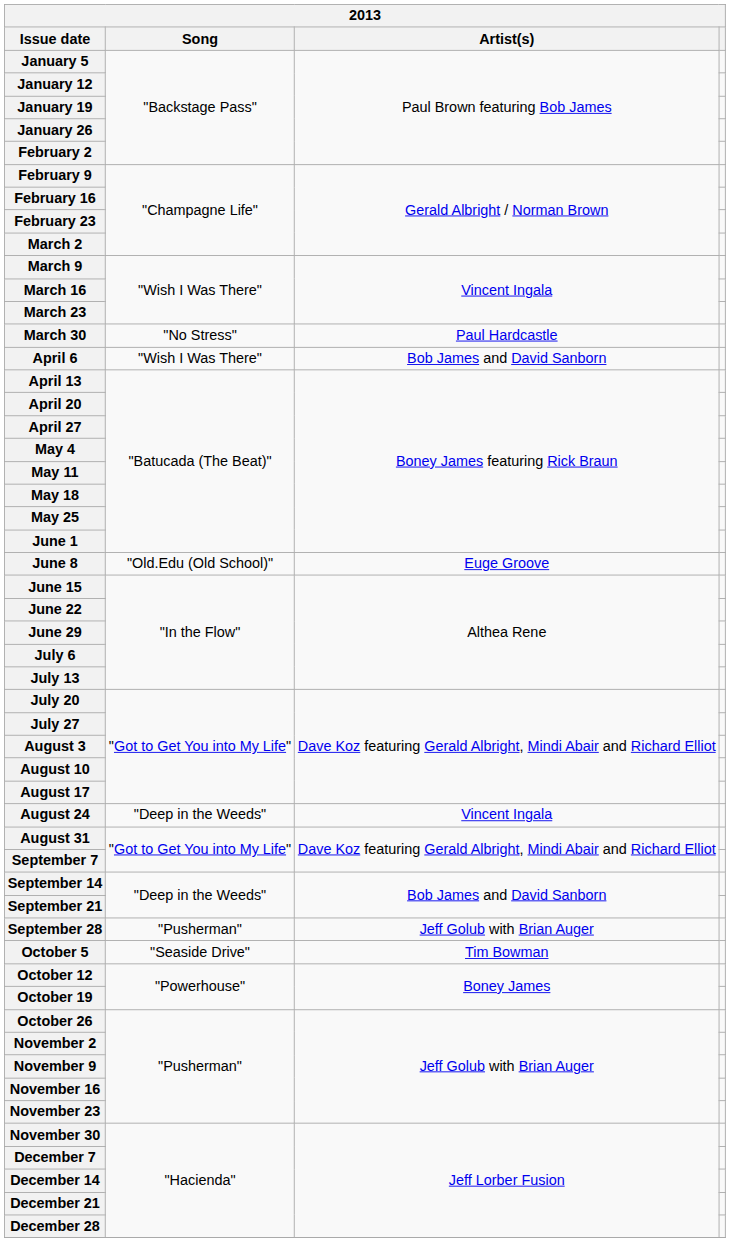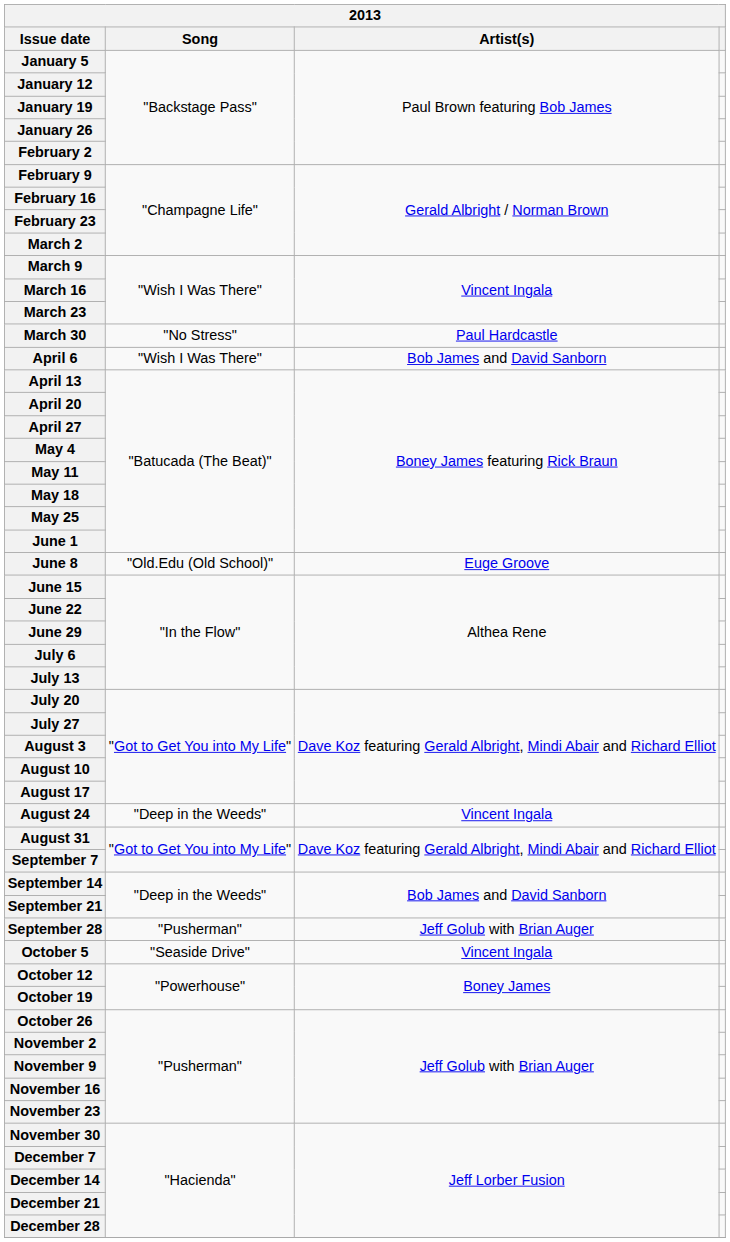 <table class="wikitable plainrowheaders" style="text-align: center;">
 <tr>
 <th colspan="5">2013</th>
 </tr>
 <tr>
 <th scope="col">Issue date</th>
 <th scope="col">Song</th>
 <th scope="col">Artist(s)</th>
 <th scope="col"></th>
 </tr>
 <tr>
 <th scope="row">January 5</th>
 <td rowspan="5">"Backstage Pass"</td>
 <td rowspan="5">Paul Brown featuring <a href='#'>Bob James</a></td>
 <td align="center"></td>
 </tr>
 <tr>
 <th scope="row">January 12</th>
 <td align="center"></td>
 </tr>
 <tr>
 <th scope="row">January 19</th>
 <td align="center"></td>
 </tr>
 <tr>
 <th scope="row">January 26</th>
 <td align="center"></td>
 </tr>
 <tr>
 <th scope="row">February 2</th>
 <td align="center"></td>
 </tr>
 <tr>
 <th scope="row">February 9</th>
 <td rowspan="4">"Champagne Life"</td>
 <td rowspan="4"><a href='#'>Gerald Albright</a> / <a href='#'>Norman Brown</a></td>
 <td align="center"></td>
 </tr>
 <tr>
 <th scope="row">February 16</th>
 <td align="center"></td>
 </tr>
 <tr>
 <th scope="row">February 23</th>
 <td align="center"></td>
 </tr>
 <tr>
 <th scope="row">March 2</th>
 <td align="center"></td>
 </tr>
 <tr>
 <th scope="row">March 9</th>
 <td rowspan="3">"Wish I Was There"</td>
 <td rowspan="3"><a href='#'>Vincent Ingala</a></td>
 <td align="center"></td>
 </tr>
 <tr>
 <th scope="row">March 16</th>
 <td align="center"></td>
 </tr>
 <tr>
 <th scope="row">March 23</th>
 <td align="center"></td>
 </tr>
 <tr>
 <th scope="row">March 30</th>
 <td>"No Stress"</td>
 <td><a href='#'>Paul Hardcastle</a></td>
 <td align="center"></td>
 </tr>
 <tr>
 <th scope="row">April 6</th>
 <td>"Wish I Was There"</td>
 <td><a href='#'>Bob James</a> and <a href='#'>David Sanborn</a></td>
 <td align="center"></td>
 </tr>
 <tr>
 <th scope="row">April 13</th>
 <td rowspan="8">"Batucada (The Beat)"</td>
 <td rowspan="8"><a href='#'>Boney James</a> featuring <a href='#'>Rick Braun</a></td>
 <td align="center"></td>
 </tr>
 <tr>
 <th scope="row">April 20</th>
 <td align="center"></td>
 </tr>
 <tr>
 <th scope="row">April 27</th>
 <td align="center"></td>
 </tr>
 <tr>
 <th scope="row">May 4</th>
 <td align="center"></td>
 </tr>
 <tr>
 <th scope="row">May 11</th>
 <td align="center"></td>
 </tr>
 <tr>
 <th scope="row">May 18</th>
 <td align="center"></td>
 </tr>
 <tr>
 <th scope="row">May 25</th>
 <td align="center"></td>
 </tr>
 <tr>
 <th scope="row">June 1</th>
 <td align="center"></td>
 </tr>
 <tr>
 <th scope="row">June 8</th>
 <td>"Old.Edu (Old School)"</td>
 <td><a href='#'>Euge Groove</a></td>
 <td align="center"></td>
 </tr>
 <tr>
 <th scope="row">June 15</th>
 <td rowspan="5">"In the Flow"</td>
 <td rowspan="5">Althea Rene</td>
 <td align="center"></td>
 </tr>
 <tr>
 <th scope="row">June 22</th>
 <td align="center"></td>
 </tr>
 <tr>
 <th scope="row">June 29</th>
 <td align="center"></td>
 </tr>
 <tr>
 <th scope="row">July 6</th>
 <td align="center"></td>
 </tr>
 <tr>
 <th scope="row">July 13</th>
 <td align="center"></td>
 </tr>
 <tr>
 <th scope="row">July 20</th>
 <td rowspan="5">"<a href='#'>Got to Get You into My Life</a>"</td>
 <td rowspan="5"><a href='#'>Dave Koz</a> featuring <a href='#'>Gerald Albright</a>, <a href='#'>Mindi Abair</a> and <a href='#'>Richard Elliot</a></td>
 <td align="center"></td>
 </tr>
 <tr>
 <th scope="row">July 27</th>
 <td align="center"></td>
 </tr>
 <tr>
 <th scope="row">August 3</th>
 <td align="center"></td>
 </tr>
 <tr>
 <th scope="row">August 10</th>
 <td align="center"></td>
 </tr>
 <tr>
 <th scope="row">August 17</th>
 <td align="center"></td>
 </tr>
 <tr>
 <th scope="row">August 24</th>
 <td>"Deep in the Weeds"</td>
 <td><a href='#'>Vincent Ingala</a></td>
 <td align="center"></td>
 </tr>
 <tr>
 <th scope="row">August 31</th>
 <td rowspan="2">"<a href='#'>Got to Get You into My Life</a>"</td>
 <td rowspan="2"><a href='#'>Dave Koz</a> featuring <a href='#'>Gerald Albright</a>, <a href='#'>Mindi Abair</a> and <a href='#'>Richard Elliot</a></td>
 <td align="center"></td>
 </tr>
 <tr>
 <th scope="row">September 7</th>
 <td align="center"></td>
 </tr>
 <tr>
 <th scope="row">September 14</th>
 <td rowspan="2">"Deep in the Weeds"</td>
 <td rowspan="2"><a href='#'>Bob James</a> and <a href='#'>David Sanborn</a></td>
 <td align="center"></td>
 </tr>
 <tr>
 <th scope="row">September 21</th>
 <td align="center"></td>
 </tr>
 <tr>
 <th scope="row">September 28</th>
 <td>"Pusherman"</td>
 <td><a href='#'>Jeff Golub</a> with <a href='#'>Brian Auger</a></td>
 <td align="center"></td>
 </tr>
 <tr>
 <th scope="row">October 5</th>
 <td>"Seaside Drive"</td>
-<td><a href='#'>Tim Bowman</a></td>
+<td><a href='#'>Vincent Ingala</a></td>
 <td align="center"></td>
 </tr>
 <tr>
 <th scope="row">October 12</th>
 <td rowspan="2">"Powerhouse"</td>
 <td rowspan="2"><a href='#'>Boney James</a></td>
 <td align="center"></td>
 </tr>
 <tr>
 <th scope="row">October 19</th>
 <td align="center"></td>
 </tr>
 <tr>
 <th scope="row">October 26</th>
 <td rowspan="5">"Pusherman"</td>
 <td rowspan="5"><a href='#'>Jeff Golub</a> with <a href='#'>Brian Auger</a></td>
 <td align="center"></td>
 </tr>
 <tr>
 <th scope="row">November 2</th>
 <td align="center"></td>
 </tr>
 <tr>
 <th scope="row">November 9</th>
 <td align="center"></td>
 </tr>
 <tr>
 <th scope="row">November 16</th>
 <td align="center"></td>
 </tr>
 <tr>
 <th scope="row">November 23</th>
 <td align="center"></td>
 </tr>
 <tr>
 <th scope="row">November 30</th>
 <td rowspan="5">"Hacienda"</td>
 <td rowspan="5"><a href='#'>Jeff Lorber Fusion</a></td>
 <td align="center"></td>
 </tr>
 <tr>
 <th scope="row">December 7</th>
 <td align="center"></td>
 </tr>
 <tr>
 <th scope="row">December 14</th>
 <td align="center"></td>
 </tr>
 <tr>
 <th scope="row">December 21</th>
 <td align="center"></td>
 </tr>
 <tr>
 <th scope="row">December 28</th>
 <td align="center"></td>
 </tr>
 <tr>
 </tr>
 </table>
